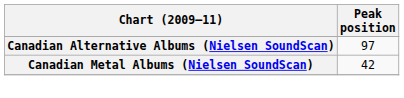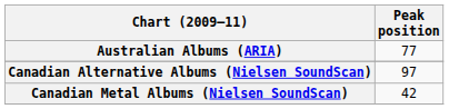 <table class="wikitable sortable plainrowheaders" style="text-align:center">
 <tr>
 <th scope="col">Chart (2009–11)</th>
 <th scope="col">Peak<br>position</th>
+</tr>
+<tr>
+<th scope="row">Australian Albums (<a href='#'>ARIA</a>)</th>
+<td>77</td>
 </tr>
 <tr>
 </tr>
 <tr>
 <th scope="row">Canadian Alternative Albums (<a href='#'>Nielsen SoundScan</a>)</th>
 <td>97</td>
 </tr>
 <tr>
 <th scope="row">Canadian Metal Albums (<a href='#'>Nielsen SoundScan</a>)</th>
 <td>42</td>
 </tr>
 <tr>
 </tr>
 <tr>
 </tr>
 <tr>
 </tr>
 <tr>
 </tr>
 </table>
